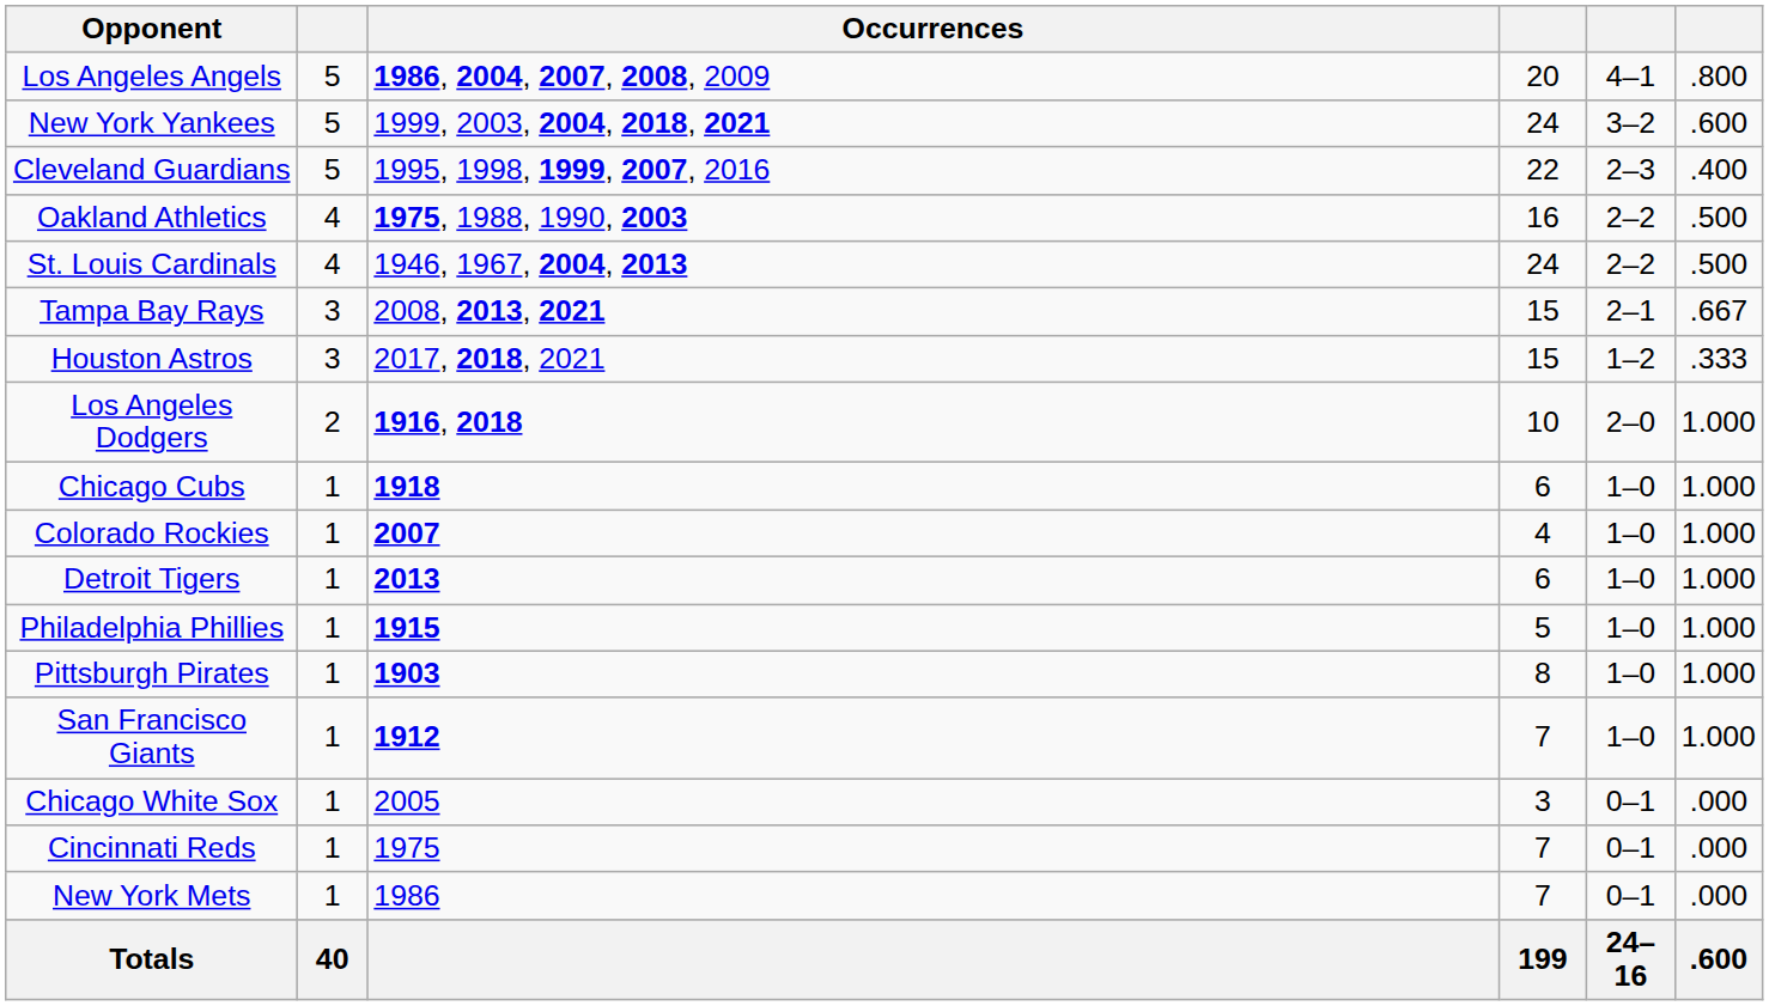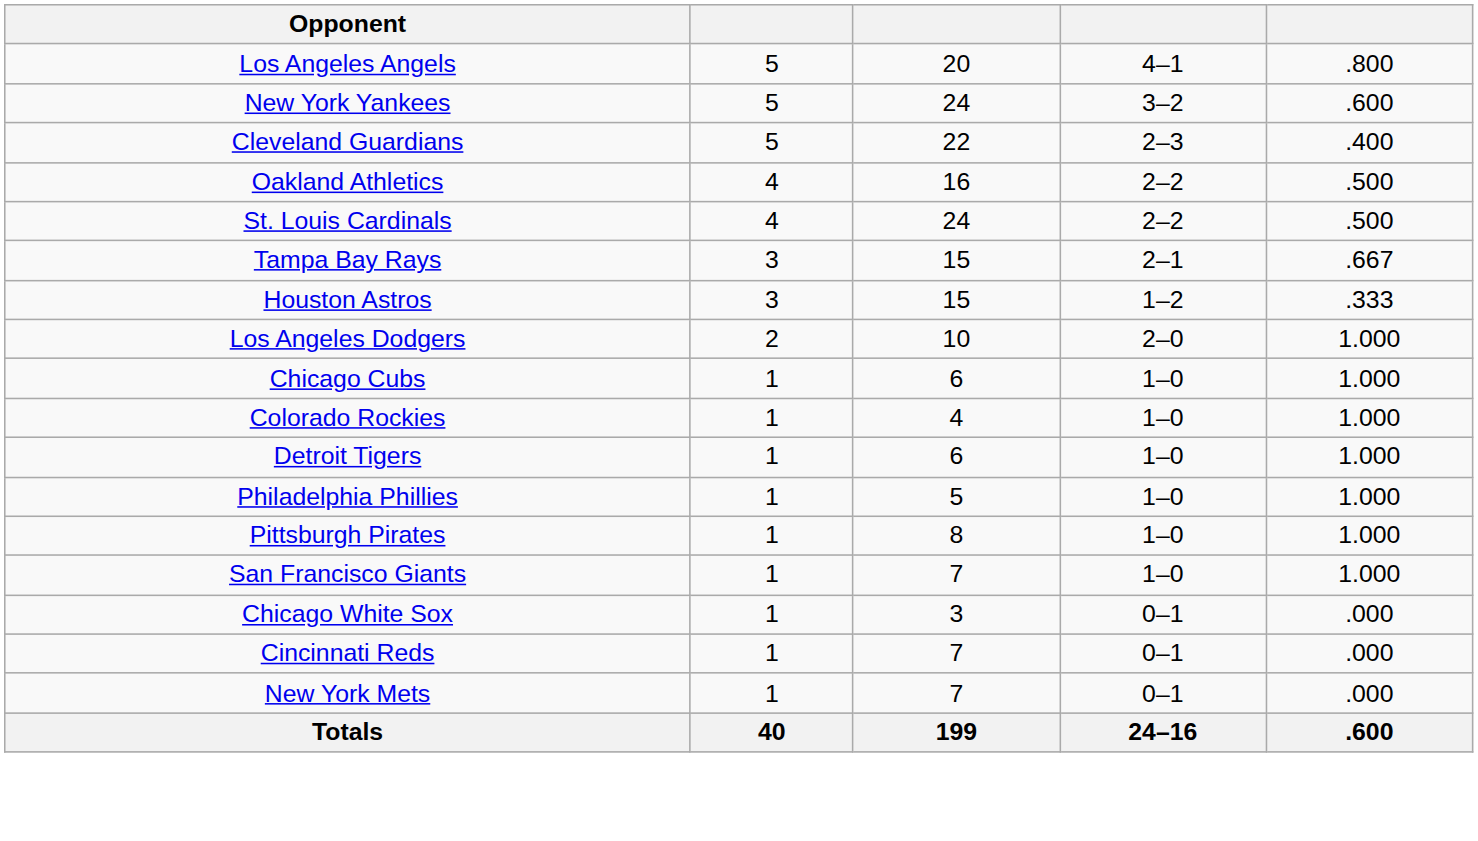 <table class="wikitable sortable" style="text-align: center; width: 75%;">
 <tr>
 <th width="150">Opponent</th>
 <th width="30"></th>
-<th>Occurrences</th>
 <th width="40"></th>
 <th width="40"></th>
 <th width="40"></th>
 </tr>
 <tr>
 <td><a href='#'>Los Angeles Angels</a></td>
 <td>5</td>
-<td align=left><strong><a href='#'>1986</a></strong>, <strong><a href='#'>2004</a></strong>, <strong><a href='#'>2007</a></strong>, <strong><a href='#'>2008</a></strong>, <a href='#'>2009</a></td>
 <td>20</td>
 <td>4–1</td>
 <td>.800</td>
 </tr>
 <tr>
 <td><a href='#'>New York Yankees</a></td>
 <td>5</td>
-<td align=left><a href='#'>1999</a>, <a href='#'>2003</a>, <strong><a href='#'>2004</a></strong>, <strong><a href='#'>2018</a></strong>, <strong><a href='#'>2021</a></strong></td>
 <td>24</td>
 <td>3–2</td>
 <td>.600</td>
 </tr>
 <tr>
 <td><a href='#'>Cleveland Guardians</a></td>
 <td>5</td>
-<td align=left><a href='#'>1995</a>, <a href='#'>1998</a>, <strong><a href='#'>1999</a></strong>, <strong><a href='#'>2007</a></strong>, <a href='#'>2016</a></td>
 <td>22</td>
 <td>2–3</td>
 <td>.400</td>
 </tr>
 <tr>
 <td><a href='#'>Oakland Athletics</a></td>
 <td>4</td>
-<td align=left><strong><a href='#'>1975</a></strong>, <a href='#'>1988</a>, <a href='#'>1990</a>, <strong><a href='#'>2003</a></strong></td>
 <td>16</td>
 <td>2–2</td>
 <td>.500</td>
 </tr>
 <tr>
 <td><a href='#'>St. Louis Cardinals</a></td>
 <td>4</td>
-<td align=left><a href='#'>1946</a>, <a href='#'>1967</a>, <strong><a href='#'>2004</a></strong>, <strong><a href='#'>2013</a></strong></td>
 <td>24</td>
 <td>2–2</td>
 <td>.500</td>
 </tr>
 <tr>
 <td><a href='#'>Tampa Bay Rays</a></td>
 <td>3</td>
-<td align=left><a href='#'>2008</a>, <strong><a href='#'>2013</a></strong>, <strong><a href='#'>2021</a></strong></td>
 <td>15</td>
 <td>2–1</td>
 <td>.667</td>
 </tr>
 <tr>
 <td><a href='#'>Houston Astros</a></td>
 <td>3</td>
-<td align=left><a href='#'>2017</a>, <strong><a href='#'>2018</a></strong>, <a href='#'>2021</a></td>
 <td>15</td>
 <td>1–2</td>
 <td>.333</td>
 </tr>
 <tr>
 <td><a href='#'>Los Angeles Dodgers</a></td>
 <td>2</td>
-<td align=left><strong><a href='#'>1916</a></strong>, <strong><a href='#'>2018</a></strong></td>
 <td>10</td>
 <td>2–0</td>
 <td>1.000</td>
 </tr>
 <tr>
 <td><a href='#'>Chicago Cubs</a></td>
 <td>1</td>
-<td align=left><strong><a href='#'>1918</a></strong></td>
 <td>6</td>
 <td>1–0</td>
 <td>1.000</td>
 </tr>
 <tr>
 <td><a href='#'>Colorado Rockies</a></td>
 <td>1</td>
-<td align=left><strong><a href='#'>2007</a></strong></td>
 <td>4</td>
 <td>1–0</td>
 <td>1.000</td>
 </tr>
 <tr>
 <td><a href='#'>Detroit Tigers</a></td>
 <td>1</td>
-<td align=left><strong><a href='#'>2013</a></strong></td>
 <td>6</td>
 <td>1–0</td>
 <td>1.000</td>
 </tr>
 <tr>
 <td><a href='#'>Philadelphia Phillies</a></td>
 <td>1</td>
-<td align=left><strong><a href='#'>1915</a></strong></td>
 <td>5</td>
 <td>1–0</td>
 <td>1.000</td>
 </tr>
 <tr>
 <td><a href='#'>Pittsburgh Pirates</a></td>
 <td>1</td>
-<td align=left><strong><a href='#'>1903</a></strong></td>
 <td>8</td>
 <td>1–0</td>
 <td>1.000</td>
 </tr>
 <tr>
 <td><a href='#'>San Francisco Giants</a></td>
 <td>1</td>
-<td align=left><strong><a href='#'>1912</a></strong></td>
 <td>7</td>
 <td>1–0</td>
 <td>1.000</td>
 </tr>
 <tr>
 <td><a href='#'>Chicago White Sox</a></td>
 <td>1</td>
-<td align=left><a href='#'>2005</a></td>
 <td>3</td>
 <td>0–1</td>
 <td>.000</td>
 </tr>
 <tr>
 <td><a href='#'>Cincinnati Reds</a></td>
 <td>1</td>
-<td align=left><a href='#'>1975</a></td>
 <td>7</td>
 <td>0–1</td>
 <td>.000</td>
 </tr>
 <tr>
 <td><a href='#'>New York Mets</a></td>
 <td>1</td>
-<td align=left><a href='#'>1986</a></td>
 <td>7</td>
 <td>0–1</td>
 <td>.000</td>
 </tr>
 <tr>
 <th width="150">Totals</th>
 <th width="30">40</th>
-<th></th>
 <th width="40">199</th>
 <th width="40">24–16</th>
 <th width="40">.600</th>
 </tr>
 </table>
